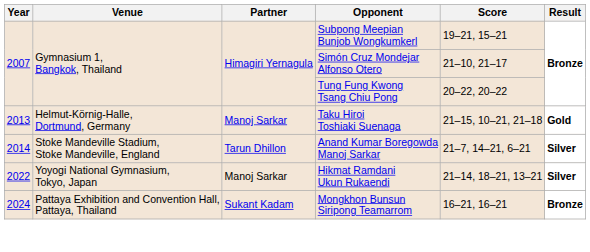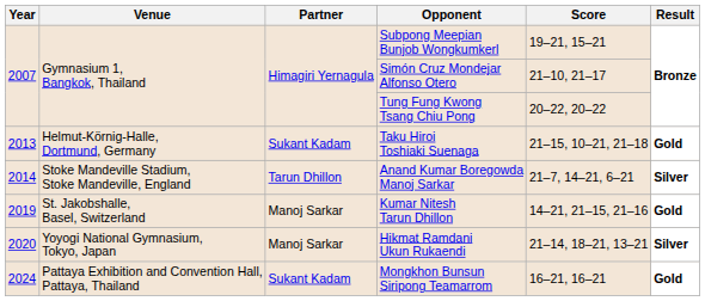 <table class="sortable wikitable" style="font-size: 90%;">
 <tr>
 <th>Year</th>
 <th>Venue</th>
 <th>Partner</th>
 <th>Opponent</th>
 <th>Score</th>
 <th>Result</th>
 </tr>
 <tr style="background:#F3E6D7">
 <td rowspan="3" align="center"><a href='#'>2007</a></td>
 <td rowspan="3" align="left">Gymnasium 1,<br><a href='#'>Bangkok</a>, Thailand</td>
 <td rowspan="3" align="left"> <a href='#'>Himagiri Yernagula</a></td>
 <td align="left"> <a href='#'>Subpong Meepian</a> <br>  <a href='#'>Bunjob Wongkumkerl</a></td>
 <td align="left">19–21, 15–21</td>
 <td rowspan="3" style="text-align:left; background:white"> <strong>Bronze</strong></td>
 </tr>
 <tr style="background:#F3E6D7">
 <td align="left"> <a href='#'>Simón Cruz Mondejar</a> <br>  <a href='#'>Alfonso Otero</a></td>
 <td align="left">21–10, 21–17</td>
 </tr>
 <tr style="background:#F3E6D7">
 <td align="left"> <a href='#'>Tung Fung Kwong</a> <br>  <a href='#'>Tsang Chiu Pong</a></td>
 <td align="left">20–22, 20–22</td>
 </tr>
 <tr style="background:#F3E6D7">
 <td align="center"><a href='#'>2013</a></td>
 <td align="left">Helmut-Körnig-Halle,<br><a href='#'>Dortmund</a>, Germany</td>
-<td align="left"> <a href='#'>Manoj Sarkar</a></td>
+<td align="left"> <a href='#'>Sukant Kadam</a></td>
 <td align="left"> <a href='#'>Taku Hiroi</a> <br>  <a href='#'>Toshiaki Suenaga</a></td>
 <td align="left">21–15, 10–21, 21–18</td>
 <td style="text-align:left; background:white"> <strong>Gold</strong></td>
 </tr>
 <tr style="background:#F3E6D7">
 <td align="center"><a href='#'>2014</a></td>
 <td align="left">Stoke Mandeville Stadium,<br>Stoke Mandeville, England</td>
 <td align="left"> <a href='#'>Tarun Dhillon</a></td>
 <td align="left"> <a href='#'>Anand Kumar Boregowda</a> <br>  <a href='#'>Manoj Sarkar</a></td>
 <td align="left">21–7, 14–21, 6–21</td>
 <td style="text-align:left; background:white"> <strong>Silver</strong></td>
 </tr>
 <tr style="background:#F3E6D7">
-<td align="center"><a href='#'>2022</a></td>
+<td align="center"><a href='#'>2019</a></td>
+<td align="left">St. Jakobshalle,<br>Basel, Switzerland</td>
+<td align="left"> Manoj Sarkar</td>
+<td align="left"> <a href='#'>Kumar Nitesh</a> <br>  <a href='#'>Tarun Dhillon</a></td>
+<td align="left">14–21, 21–15, 21–16</td>
+<td style="text-align:left; background:white"> <strong>Gold</strong></td>
+</tr>
+<tr style="background:#F3E6D7">
+<td align="center"><a href='#'>2020</a></td>
 <td align="left">Yoyogi National Gymnasium,<br>Tokyo, Japan</td>
 <td align="left"> Manoj Sarkar</td>
 <td align="left"> <a href='#'>Hikmat Ramdani</a><br>  <a href='#'>Ukun Rukaendi</a></td>
 <td align="left">21–14, 18–21, 13–21</td>
 <td style="text-align:left; background:white"> <strong>Silver</strong></td>
 </tr>
 <tr style="background:#F3E6D7">
 <td align="center"><a href='#'>2024</a></td>
 <td align="left">Pattaya Exhibition and Convention Hall,<br>Pattaya, Thailand</td>
 <td align="left"> <a href='#'>Sukant Kadam</a></td>
 <td align="left"> <a href='#'>Mongkhon Bunsun</a><br>  <a href='#'>Siripong Teamarrom</a></td>
 <td align="left">16–21, 16–21</td>
-<td style="text-align:left; background:white"> <strong>Bronze</strong></td>
+<td style="text-align:left; background:white"> <strong>Gold</strong></td>
 </tr>
 </table>
